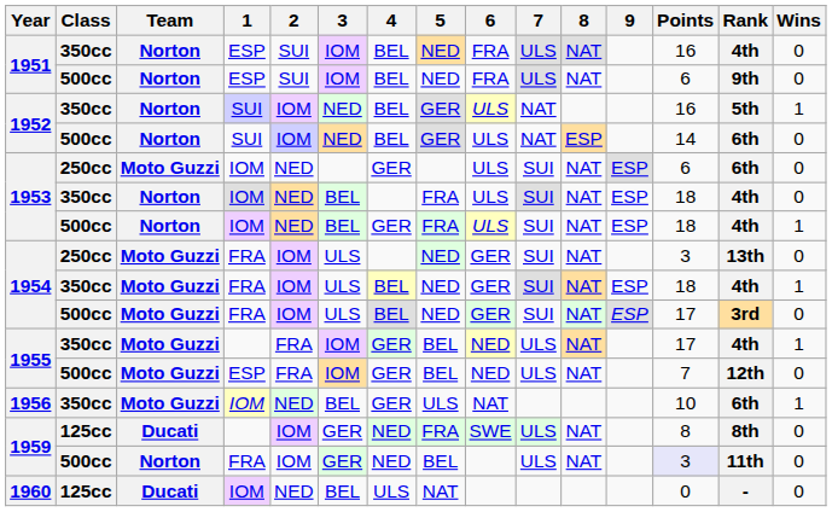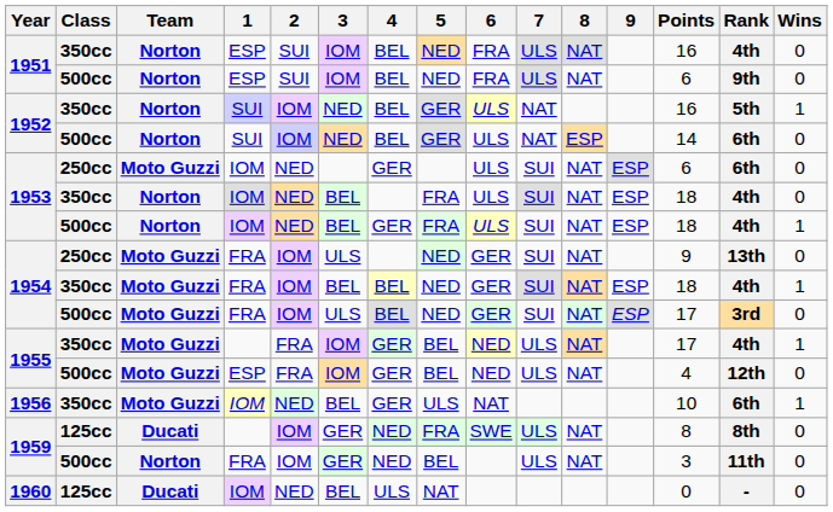 <table class="wikitable" style="text-align:center; font-size:90%">
 <tr>
 <th>Year</th>
 <th>Class</th>
 <th>Team</th>
 <th>1</th>
 <th>2</th>
 <th>3</th>
 <th>4</th>
 <th>5</th>
 <th>6</th>
 <th>7</th>
 <th>8</th>
 <th>9</th>
 <th>Points</th>
 <th>Rank</th>
 <th>Wins</th>
 </tr>
 <tr>
 <th rowspan=2><a href='#'>1951</a></th>
 <th>350cc</th>
 <th><a href='#'>Norton</a></th>
 <td><a href='#'>ESP</a></td>
 <td><a href='#'>SUI</a></td>
 <td style="background:#EFCFFF;"><a href='#'>IOM</a><br></td>
 <td><a href='#'>BEL</a></td>
 <td style="background:#FFDF9F;"><a href='#'>NED</a><br></td>
 <td><a href='#'>FRA</a></td>
 <td style="background:#DFDFDF;"><a href='#'>ULS</a><br></td>
 <td style="background:#DFDFDF;"><a href='#'>NAT</a><br></td>
 <td></td>
 <td>16</td>
 <th>4th</th>
 <td>0</td>
 </tr>
 <tr>
 <th>500cc</th>
 <th><a href='#'>Norton</a></th>
 <td><a href='#'>ESP</a></td>
 <td><a href='#'>SUI</a></td>
 <td style="background:#EFCFFF;"><a href='#'>IOM</a><br></td>
 <td><a href='#'>BEL</a></td>
 <td><a href='#'>NED</a></td>
 <td><a href='#'>FRA</a></td>
 <td style="background:#DFDFDF;"><a href='#'>ULS</a><br></td>
 <td><a href='#'>NAT</a></td>
 <td></td>
 <td>6</td>
 <th>9th</th>
 <td>0</td>
 </tr>
 <tr>
 <th rowspan=2><a href='#'>1952</a></th>
 <th>350cc</th>
 <th><a href='#'>Norton</a></th>
 <td style="background:#cfcfff;"><a href='#'>SUI</a><br></td>
 <td style="background:#EFCFFF;"><a href='#'>IOM</a><br></td>
 <td style="background:#DFFFDF;"><a href='#'>NED</a><br></td>
 <td><a href='#'>BEL</a></td>
 <td style="background:#DFDFDF;"><a href='#'>GER</a><br></td>
 <td style="background:#FFFFBF;"><em><a href='#'>ULS</a></em><br></td>
 <td><a href='#'>NAT</a></td>
 <td></td>
 <td></td>
 <td>16</td>
 <th>5th</th>
 <td>1</td>
 </tr>
 <tr>
 <th>500cc</th>
 <th><a href='#'>Norton</a></th>
 <td><a href='#'>SUI</a></td>
 <td style="background:#CFCFFF;"><a href='#'>IOM</a><br></td>
 <td style="background:#FFDF9F;"><a href='#'>NED</a><br></td>
 <td><a href='#'>BEL</a></td>
 <td style="background:#DFDFDF;"><a href='#'>GER</a><br></td>
 <td><a href='#'>ULS</a></td>
 <td><a href='#'>NAT</a></td>
 <td style="background:#FFDF9F;"><a href='#'>ESP</a><br></td>
 <td></td>
 <td>14</td>
 <th>6th</th>
 <td>0</td>
 </tr>
 <tr>
 <th rowspan=3><a href='#'>1953</a></th>
 <th>250cc</th>
 <th><a href='#'>Moto Guzzi</a></th>
 <td><a href='#'>IOM</a></td>
 <td><a href='#'>NED</a></td>
 <td></td>
 <td><a href='#'>GER</a></td>
 <td></td>
 <td><a href='#'>ULS</a></td>
 <td><a href='#'>SUI</a></td>
 <td><a href='#'>NAT</a></td>
 <td style="background:#DFDFDF;"><a href='#'>ESP</a><br></td>
 <td>6</td>
 <th>6th</th>
 <td>0</td>
 </tr>
 <tr>
 <th>350cc</th>
 <th><a href='#'>Norton</a></th>
 <td style="background:#DFDFDF;"><a href='#'>IOM</a><br></td>
 <td style="background:#FFDF9F;"><a href='#'>NED</a><br></td>
 <td style="background:#DFFFDF;"><a href='#'>BEL</a><br></td>
 <td></td>
 <td><a href='#'>FRA</a></td>
 <td><a href='#'>ULS</a></td>
 <td style="background:#DFDFDF;"><a href='#'>SUI</a><br></td>
 <td><a href='#'>NAT</a></td>
 <td><a href='#'>ESP</a></td>
 <td>18</td>
 <th>4th</th>
 <td>0</td>
 </tr>
 <tr>
 <th>500cc</th>
 <th><a href='#'>Norton</a></th>
 <td style="background:#EFCFFF;"><a href='#'>IOM</a><br></td>
 <td style="background:#FFDF9F;"><a href='#'>NED</a><br></td>
 <td style="background:#DFFFDF;"><a href='#'>BEL</a><br></td>
 <td><a href='#'>GER</a></td>
 <td style="background:#DFFFDF;"><a href='#'>FRA</a><br></td>
 <td style="background:#FFFFBF;"><em><a href='#'>ULS</a></em><br></td>
 <td><a href='#'>SUI</a></td>
 <td><a href='#'>NAT</a></td>
 <td><a href='#'>ESP</a></td>
 <td>18</td>
 <th>4th</th>
 <td>1</td>
 </tr>
 <tr>
 <th rowspan=3><a href='#'>1954</a></th>
 <th>250cc</th>
 <th><a href='#'>Moto Guzzi</a></th>
 <td><a href='#'>FRA</a></td>
 <td style="background:#EFCFFF;"><a href='#'>IOM</a><br></td>
 <td><a href='#'>ULS</a></td>
 <td></td>
 <td style="background:#DFFFDF;"><a href='#'>NED</a><br></td>
 <td><a href='#'>GER</a></td>
 <td><a href='#'>SUI</a></td>
 <td><a href='#'>NAT</a></td>
 <td></td>
-<td>3</td>
+<td>9</td>
 <th>13th</th>
 <td>0</td>
 </tr>
 <tr>
 <th>350cc</th>
 <th><a href='#'>Moto Guzzi</a></th>
 <td><a href='#'>FRA</a></td>
 <td style="background:#EFCFFF;"><a href='#'>IOM</a><br></td>
-<td><a href='#'>ULS</a></td>
+<td><a href='#'>BEL</a></td>
 <td style="background:#FFFFBF;"><a href='#'>BEL</a><br></td>
 <td><a href='#'>NED</a></td>
 <td><a href='#'>GER</a></td>
 <td style="background:#DFDFDF;"><a href='#'>SUI</a><br></td>
 <td style="background:#FFDF9F;"><a href='#'>NAT</a><br></td>
 <td><a href='#'>ESP</a></td>
 <td>18</td>
 <th>4th</th>
 <td>1</td>
 </tr>
 <tr>
 <th>500cc</th>
 <th><a href='#'>Moto Guzzi</a></th>
 <td><a href='#'>FRA</a></td>
 <td style="background:#EFCFFF;"><a href='#'>IOM</a><br></td>
 <td><a href='#'>ULS</a></td>
 <td style="background:#DFDFDF;"><a href='#'>BEL</a><br></td>
 <td><a href='#'>NED</a></td>
 <td style="background:#DFFFDF;"><a href='#'>GER</a><br></td>
 <td><a href='#'>SUI</a></td>
 <td style="background:#DFFFDF;"><a href='#'>NAT</a><br></td>
 <td style="background:#DFDFDF;"><em><a href='#'>ESP</a></em><br></td>
 <td>17</td>
 <td style="background:#FFDF9F;"><strong>3rd</strong></td>
 <td>0</td>
 </tr>
 <tr>
 <th rowspan=2><a href='#'>1955</a></th>
 <th>350cc</th>
 <th><a href='#'>Moto Guzzi</a></th>
 <td></td>
 <td><a href='#'>FRA</a></td>
 <td style="background:#EFCFFF;"><a href='#'>IOM</a><br></td>
 <td style="background:#DFFFDF;"><a href='#'>GER</a><br></td>
 <td><a href='#'>BEL</a></td>
 <td style="background:#FFFFBF;"><a href='#'>NED</a><br></td>
 <td><a href='#'>ULS</a></td>
 <td style="background:#FFDF9F;"><a href='#'>NAT</a><br></td>
 <td></td>
 <td>17</td>
 <th>4th</th>
 <td>1</td>
 </tr>
 <tr>
 <th>500cc</th>
 <th><a href='#'>Moto Guzzi</a></th>
 <td><a href='#'>ESP</a></td>
 <td><a href='#'>FRA</a></td>
 <td style="background:#FFDF9F;"><a href='#'>IOM</a><br></td>
 <td><a href='#'>GER</a></td>
 <td><a href='#'>BEL</a></td>
 <td><a href='#'>NED</a></td>
 <td><a href='#'>ULS</a></td>
 <td><a href='#'>NAT</a></td>
 <td></td>
-<td>7</td>
+<td>4</td>
 <th>12th</th>
 <td>0</td>
 </tr>
 <tr>
 <th><a href='#'>1956</a></th>
 <th>350cc</th>
 <th><a href='#'>Moto Guzzi</a></th>
 <td style="background:#FFFFBF;"><em><a href='#'>IOM</a></em><br></td>
 <td style="background:#DFFFDF;"><a href='#'>NED</a><br></td>
 <td><a href='#'>BEL</a></td>
 <td><a href='#'>GER</a></td>
 <td><a href='#'>ULS</a></td>
 <td><a href='#'>NAT</a></td>
 <td></td>
 <td></td>
 <td></td>
 <td>10</td>
 <th>6th</th>
 <td>1</td>
 </tr>
 <tr>
 <th rowspan=2><a href='#'>1959</a></th>
 <th>125cc</th>
 <th><a href='#'>Ducati</a></th>
 <td></td>
 <td style="background:#EFCFFF;"><a href='#'>IOM</a><br></td>
 <td><a href='#'>GER</a></td>
 <td style="background:#DFFFDF;"><a href='#'>NED</a><br></td>
 <td style="background:#DFFFDF;"><a href='#'>FRA</a><br></td>
 <td style="background:#DFFFDF;"><a href='#'>SWE</a><br></td>
 <td style="background:#DFFFDF;"><a href='#'>ULS</a><br></td>
 <td><a href='#'>NAT</a></td>
 <td></td>
 <td>8</td>
 <th>8th</th>
 <td>0</td>
 </tr>
 <tr>
 <th>500cc</th>
 <th><a href='#'>Norton</a></th>
 <td><a href='#'>FRA</a></td>
 <td><a href='#'>IOM</a></td>
 <td style="background:#DFFFDF;"><a href='#'>GER</a><br></td>
 <td><a href='#'>NED</a></td>
 <td><a href='#'>BEL</a></td>
 <td></td>
 <td><a href='#'>ULS</a></td>
 <td><a href='#'>NAT</a></td>
 <td></td>
-<td style="background: lavender;">3</td>
+<td>3</td>
 <th>11th</th>
 <td>0</td>
 </tr>
 <tr>
 <th><a href='#'>1960</a></th>
 <th>125cc</th>
 <th><a href='#'>Ducati</a></th>
 <td style="background:#EFCFFF;"><a href='#'>IOM</a><br></td>
 <td><a href='#'>NED</a></td>
 <td><a href='#'>BEL</a></td>
 <td><a href='#'>ULS</a></td>
 <td><a href='#'>NAT</a></td>
 <td></td>
 <td></td>
 <td></td>
 <td></td>
 <td>0</td>
 <th>-</th>
 <td>0</td>
 </tr>
 </table>
